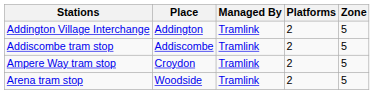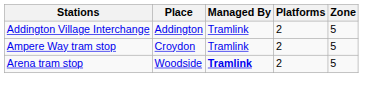 <table class="wikitable">
 <tr>
 <th>Stations</th>
 <th>Place</th>
 <th>Managed By</th>
 <th>Platforms</th>
 <th>Zone</th>
 </tr>
 <tr>
 <td><a href='#'>Addington Village Interchange</a></td>
 <td><a href='#'>Addington</a></td>
 <td><a href='#'>Tramlink</a></td>
 <td>2</td>
 <td>5</td>
 </tr>
 <tr>
-<td><a href='#'>Addiscombe tram stop</a></td>
-<td><a href='#'>Addiscombe</a></td>
-<td><a href='#'>Tramlink</a></td>
-<td>2</td>
-<td>5</td>
-</tr>
-<tr>
 <td><a href='#'>Ampere Way tram stop</a></td>
 <td><a href='#'>Croydon</a></td>
 <td><a href='#'>Tramlink</a></td>
 <td>2</td>
 <td>5</td>
 </tr>
 <tr>
 <td><a href='#'>Arena tram stop</a></td>
 <td><a href='#'>Woodside</a></td>
-<td><a href='#'>Tramlink</a></td>
+<td><strong><a href='#'>Tramlink</a></strong></td>
 <td>2</td>
 <td>5</td>
 </tr>
 </table>
